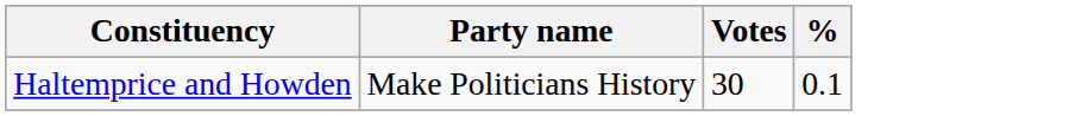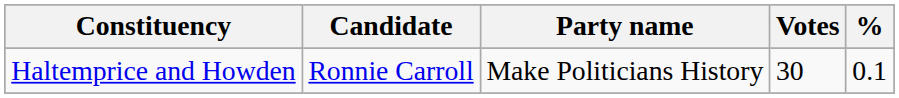 <table class="wikitable">
 <tr>
 <th>Constituency</th>
+<th>Candidate</th>
 <th>Party name</th>
 <th>Votes</th>
 <th>%</th>
 </tr>
 <tr>
 <td><a href='#'>Haltemprice and Howden</a></td>
+<td><a href='#'>Ronnie Carroll</a></td>
 <td>Make Politicians History</td>
 <td>30</td>
 <td>0.1</td>
 </tr>
 </table>
